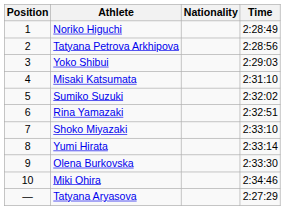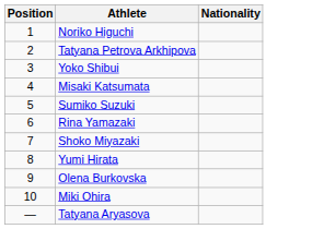 <table class="wikitable sortable">
 <tr>
 <th>Position</th>
 <th>Athlete</th>
 <th>Nationality</th>
-<th>Time</th>
 </tr>
 <tr>
 <td style="text-align:center">1</td>
 <td><a href='#'>Noriko Higuchi</a></td>
 <td></td>
-<td>2:28:49</td>
 </tr>
 <tr>
 <td style="text-align:center">2</td>
 <td><a href='#'>Tatyana Petrova Arkhipova</a></td>
 <td></td>
-<td>2:28:56</td>
 </tr>
 <tr>
 <td style="text-align:center">3</td>
 <td><a href='#'>Yoko Shibui</a></td>
 <td></td>
-<td>2:29:03</td>
 </tr>
 <tr>
 <td style="text-align:center">4</td>
 <td><a href='#'>Misaki Katsumata</a></td>
 <td></td>
-<td>2:31:10</td>
 </tr>
 <tr>
 <td style="text-align:center">5</td>
 <td><a href='#'>Sumiko Suzuki</a></td>
 <td></td>
-<td>2:32:02</td>
 </tr>
 <tr>
 <td style="text-align:center">6</td>
 <td><a href='#'>Rina Yamazaki</a></td>
 <td></td>
-<td>2:32:51</td>
 </tr>
 <tr>
 <td style="text-align:center">7</td>
 <td><a href='#'>Shoko Miyazaki</a></td>
 <td></td>
-<td>2:33:10</td>
 </tr>
 <tr>
 <td style="text-align:center">8</td>
 <td><a href='#'>Yumi Hirata</a></td>
 <td></td>
-<td>2:33:14</td>
 </tr>
 <tr>
 <td style="text-align:center">9</td>
 <td><a href='#'>Olena Burkovska</a></td>
 <td></td>
-<td>2:33:30</td>
 </tr>
 <tr>
 <td style="text-align:center">10</td>
 <td><a href='#'>Miki Ohira</a></td>
 <td></td>
-<td>2:34:46</td>
 </tr>
 <tr>
 <td style="text-align:center">—</td>
 <td><a href='#'>Tatyana Aryasova</a></td>
 <td></td>
-<td>2:27:29 </td>
 </tr>
 </table>
